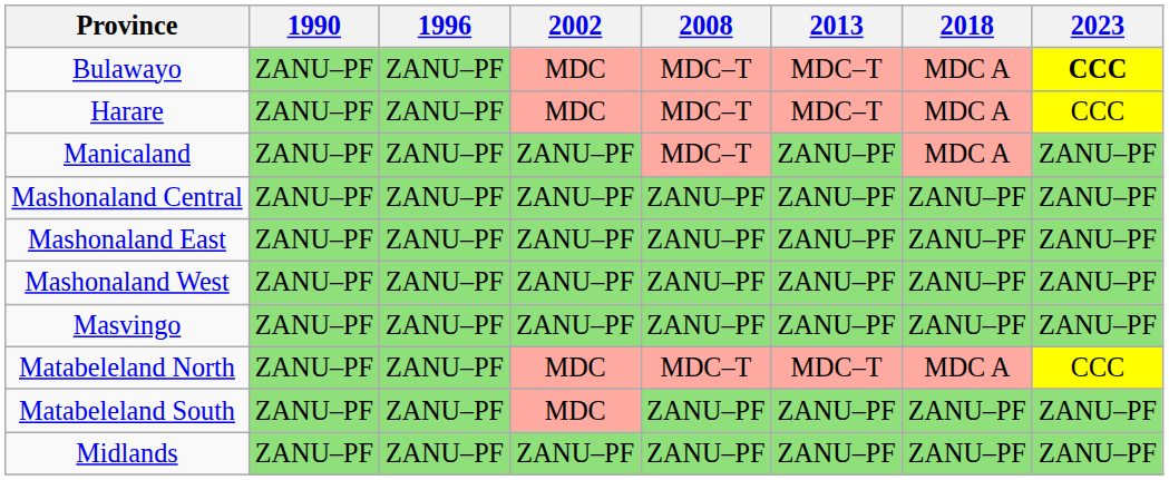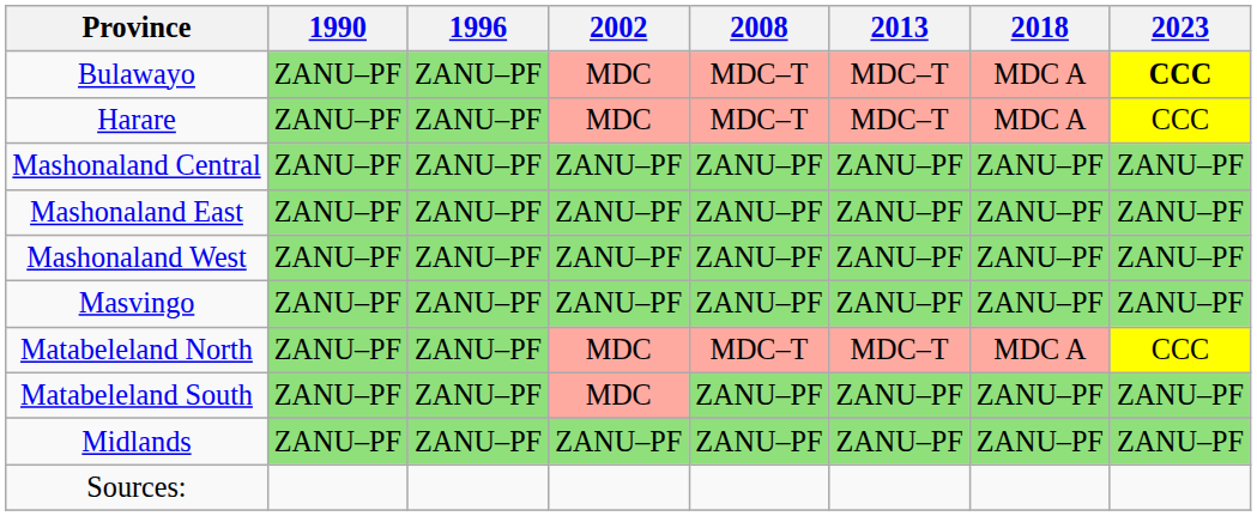 <table class="wikitable" style="text-align:center">
 <tr>
 <th>Province</th>
 <th><a href='#'>1990</a></th>
 <th><a href='#'>1996</a></th>
 <th><a href='#'>2002</a></th>
 <th><a href='#'>2008</a></th>
 <th><a href='#'>2013</a></th>
 <th><a href='#'>2018</a></th>
 <th><a href='#'>2023</a></th>
 </tr>
 <tr>
 <td nowrap=""><a href='#'>Bulawayo</a></td>
 <td style="background:#8fe07b;">ZANU–PF</td>
 <td style="background:#8fe07b;">ZANU–PF</td>
 <td style="background:#ffaaa0;">MDC</td>
 <td style="background:#ffaaa0;">MDC–T</td>
 <td style="background:#ffaaa0;">MDC–T</td>
 <td style="background:#ffaaa0;">MDC A</td>
 <td style="background:#FFFF00;"><strong>CCC</strong></td>
 </tr>
 <tr>
 <td nowrap=""><a href='#'>Harare</a></td>
 <td style="background:#8fe07b;">ZANU–PF</td>
 <td style="background:#8fe07b;">ZANU–PF</td>
 <td style="background:#ffaaa0;">MDC</td>
 <td style="background:#ffaaa0;">MDC–T</td>
 <td style="background:#ffaaa0;">MDC–T</td>
 <td style="background:#ffaaa0;">MDC A</td>
 <td style="background:#FFFF00;">CCC</td>
-</tr>
-<tr>
-<td nowrap=""><a href='#'>Manicaland</a></td>
-<td style="background:#8fe07b;">ZANU–PF</td>
-<td style="background:#8fe07b;">ZANU–PF</td>
-<td style="background:#8fe07b;">ZANU–PF</td>
-<td style="background:#ffaaa0;">MDC–T</td>
-<td style="background:#8fe07b;">ZANU–PF</td>
-<td style="background:#ffaaa0;">MDC A</td>
-<td style="background:#8fe07b;">ZANU–PF</td>
 </tr>
 <tr>
 <td nowrap=""><a href='#'>Mashonaland Central</a></td>
 <td style="background:#8fe07b;">ZANU–PF</td>
 <td style="background:#8fe07b;">ZANU–PF</td>
 <td style="background:#8fe07b;">ZANU–PF</td>
 <td style="background:#8fe07b;">ZANU–PF</td>
 <td style="background:#8fe07b;">ZANU–PF</td>
 <td style="background:#8fe07b;">ZANU–PF</td>
 <td style="background:#8fe07b;">ZANU–PF</td>
 </tr>
 <tr>
 <td nowrap=""><a href='#'>Mashonaland East</a></td>
 <td style="background:#8fe07b;">ZANU–PF</td>
 <td style="background:#8fe07b;">ZANU–PF</td>
 <td style="background:#8fe07b;">ZANU–PF</td>
 <td style="background:#8fe07b;">ZANU–PF</td>
 <td style="background:#8fe07b;">ZANU–PF</td>
 <td style="background:#8fe07b;">ZANU–PF</td>
 <td style="background:#8fe07b;">ZANU–PF</td>
 </tr>
 <tr>
 <td nowrap=""><a href='#'>Mashonaland West</a></td>
 <td style="background:#8fe07b;">ZANU–PF</td>
 <td style="background:#8fe07b;">ZANU–PF</td>
 <td style="background:#8fe07b;">ZANU–PF</td>
 <td style="background:#8fe07b;">ZANU–PF</td>
 <td style="background:#8fe07b;">ZANU–PF</td>
 <td style="background:#8fe07b;">ZANU–PF</td>
 <td style="background:#8fe07b;">ZANU–PF</td>
 </tr>
 <tr>
 <td nowrap=""><a href='#'>Masvingo</a></td>
 <td style="background:#8fe07b;">ZANU–PF</td>
 <td style="background:#8fe07b;">ZANU–PF</td>
 <td style="background:#8fe07b;">ZANU–PF</td>
 <td style="background:#8fe07b;">ZANU–PF</td>
 <td style="background:#8fe07b;">ZANU–PF</td>
 <td style="background:#8fe07b;">ZANU–PF</td>
 <td style="background:#8fe07b;">ZANU–PF</td>
 </tr>
 <tr>
 <td nowrap=""><a href='#'>Matabeleland North</a></td>
 <td style="background:#8fe07b;">ZANU–PF</td>
 <td style="background:#8fe07b;">ZANU–PF</td>
 <td style="background:#ffaaa0;">MDC</td>
 <td style="background:#ffaaa0;">MDC–T</td>
 <td style="background:#ffaaa0;">MDC–T</td>
 <td style="background:#ffaaa0;">MDC A</td>
 <td style="background:#FFFF00;">CCC</td>
 </tr>
 <tr>
 <td nowrap=""><a href='#'>Matabeleland South</a></td>
 <td style="background:#8fe07b;">ZANU–PF</td>
 <td style="background:#8fe07b;">ZANU–PF</td>
 <td style="background:#ffaaa0;">MDC</td>
 <td style="background:#8fe07b;">ZANU–PF</td>
 <td style="background:#8fe07b;">ZANU–PF</td>
 <td style="background:#8fe07b;">ZANU–PF</td>
 <td style="background:#8fe07b;">ZANU–PF</td>
 </tr>
 <tr>
 <td nowrap=""><a href='#'>Midlands</a></td>
 <td style="background:#8fe07b;">ZANU–PF</td>
 <td style="background:#8fe07b;">ZANU–PF</td>
 <td style="background:#8fe07b;">ZANU–PF</td>
 <td style="background:#8fe07b;">ZANU–PF</td>
 <td style="background:#8fe07b;">ZANU–PF</td>
 <td style="background:#8fe07b;">ZANU–PF</td>
 <td style="background:#8fe07b;">ZANU–PF</td>
 </tr>
+<tr>
+<td>Sources:</td>
+<td></td>
+<td></td>
+<td></td>
+<td></td>
+<td></td>
+<td></td>
+<td></td>
+</tr>
 </table>
